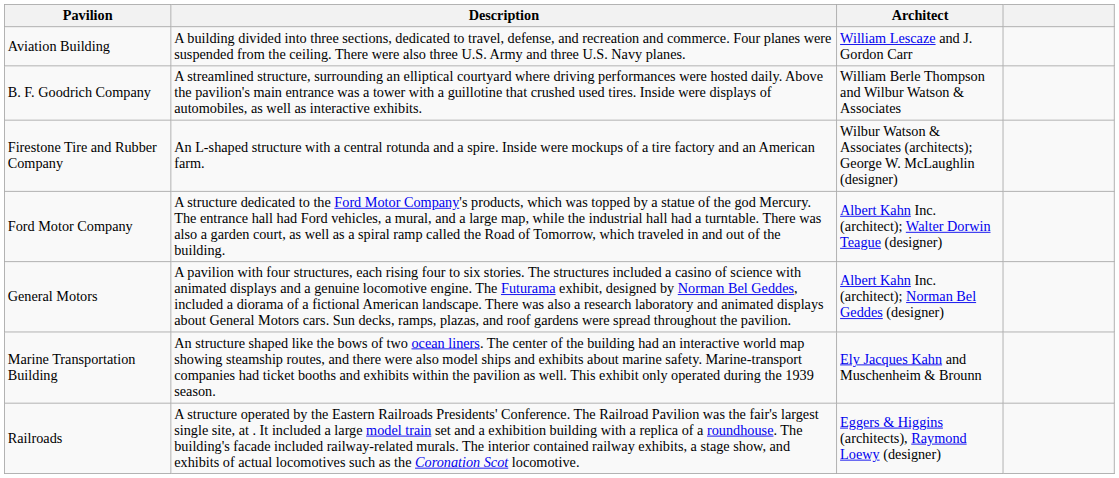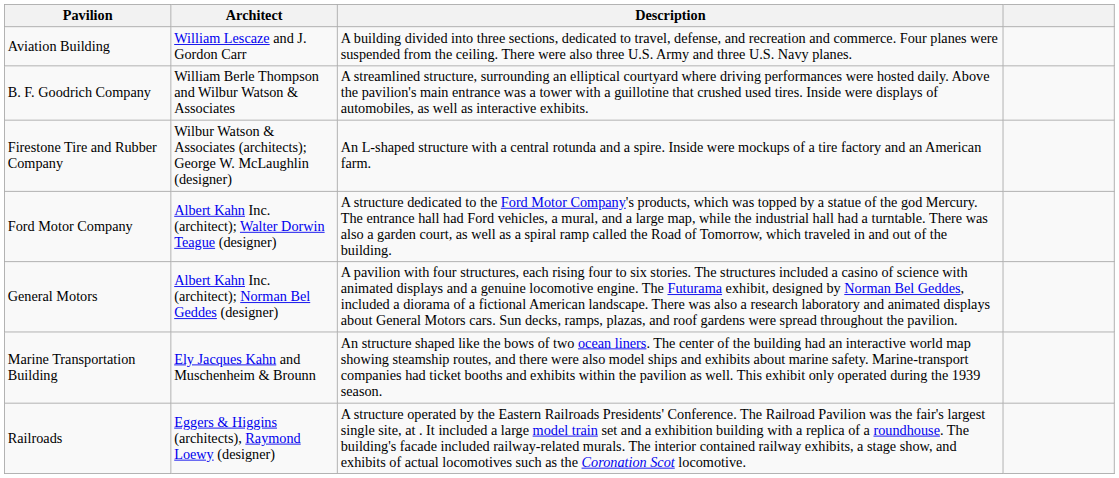 <table class="wikitable collapsible">
 <tr>
 <th width="15%" scope="col">Pavilion</th>
+<th>Architect</th>
 <th width="60%" scope="col">Description</th>
-<th>Architect</th>
 <th width="10%" scope="col"></th>
 </tr>
 <tr>
 <td>Aviation Building</td>
+<td><a href='#'>William Lescaze</a> and J. Gordon Carr</td>
 <td>A building divided into three sections, dedicated to travel, defense, and recreation and commerce. Four planes were suspended from the ceiling. There were also three U.S. Army and three U.S. Navy planes.</td>
-<td><a href='#'>William Lescaze</a> and J. Gordon Carr</td>
 <td></td>
 </tr>
 <tr>
 <td>B. F. Goodrich Company</td>
+<td>William Berle Thompson and Wilbur Watson & Associates</td>
 <td>A streamlined structure, surrounding an elliptical courtyard where driving performances were hosted daily. Above the pavilion's main entrance was a tower with a guillotine that crushed used tires. Inside were displays of automobiles, as well as interactive exhibits.</td>
-<td>William Berle Thompson and Wilbur Watson & Associates</td>
 <td></td>
 </tr>
 <tr>
 <td>Firestone Tire and Rubber Company</td>
+<td>Wilbur Watson & Associates (architects); George W. McLaughlin (designer)</td>
 <td>An L-shaped structure with a central rotunda and a  spire. Inside were mockups of a tire factory and an American farm.</td>
-<td>Wilbur Watson & Associates (architects); George W. McLaughlin (designer)</td>
 <td></td>
 </tr>
 <tr>
 <td>Ford Motor Company</td>
+<td><a href='#'>Albert Kahn</a> Inc. (architect);  <a href='#'>Walter Dorwin Teague</a> (designer)</td>
 <td>A structure dedicated to the <a href='#'>Ford Motor Company</a>'s products, which was topped by a  statue of the god Mercury. The entrance hall had Ford vehicles, a mural, and a large map, while the industrial hall had a turntable. There was also a garden court, as well as a spiral ramp called the Road of Tomorrow, which traveled in and out of the building.</td>
-<td><a href='#'>Albert Kahn</a> Inc. (architect);  <a href='#'>Walter Dorwin Teague</a> (designer)</td>
 <td></td>
 </tr>
 <tr>
 <td>General Motors</td>
+<td><a href='#'>Albert Kahn</a> Inc.  (architect); <a href='#'>Norman Bel Geddes</a> (designer)</td>
 <td>A  pavilion with four structures, each rising four to six stories. The structures included a casino of science with animated displays and a genuine locomotive engine. The  <a href='#'>Futurama</a> exhibit, designed by <a href='#'>Norman Bel Geddes</a>, included a diorama of a fictional American landscape. There was also a research laboratory and animated displays about General Motors cars. Sun decks, ramps, plazas, and roof gardens were spread throughout the pavilion.</td>
-<td><a href='#'>Albert Kahn</a> Inc.  (architect); <a href='#'>Norman Bel Geddes</a> (designer)</td>
 <td></td>
 </tr>
 <tr>
 <td>Marine Transportation Building</td>
+<td><a href='#'>Ely Jacques Kahn</a> and Muschenheim & Brounn</td>
 <td>An  structure shaped like the bows of two <a href='#'>ocean liners</a>. The center of the building had an interactive world map showing steamship routes, and there were also model ships and exhibits about marine safety. Marine-transport companies had ticket booths and exhibits within the pavilion as well. This exhibit only operated during the 1939 season.</td>
-<td><a href='#'>Ely Jacques Kahn</a> and Muschenheim & Brounn</td>
 <td></td>
 </tr>
 <tr>
 <td>Railroads</td>
+<td><a href='#'>Eggers & Higgins</a> (architects), <a href='#'>Raymond Loewy</a> (designer)</td>
 <td>A structure operated by the Eastern Railroads Presidents' Conference. The Railroad Pavilion was the fair's largest single site, at . It included a large <a href='#'>model train</a> set and a  exhibition building with a replica of a <a href='#'>roundhouse</a>. The building's facade included railway-related murals. The interior contained railway exhibits, a stage show, and exhibits of actual locomotives such as the <em><a href='#'>Coronation Scot</a></em> locomotive.</td>
-<td><a href='#'>Eggers & Higgins</a> (architects), <a href='#'>Raymond Loewy</a> (designer)</td>
 <td></td>
 </tr>
 </table>
